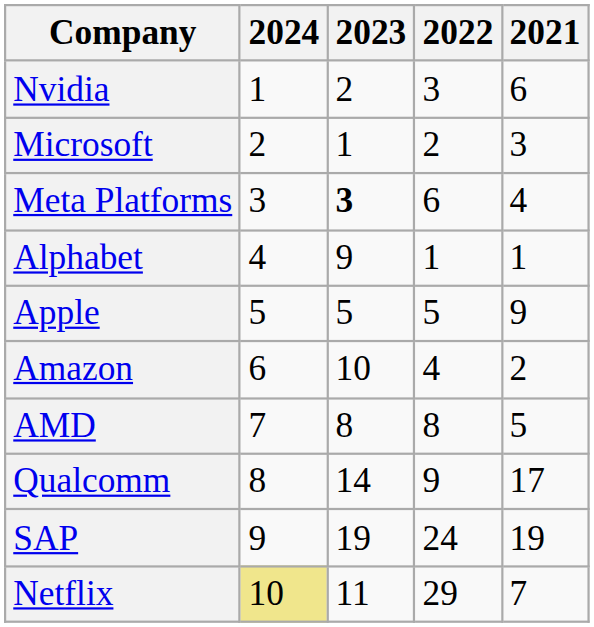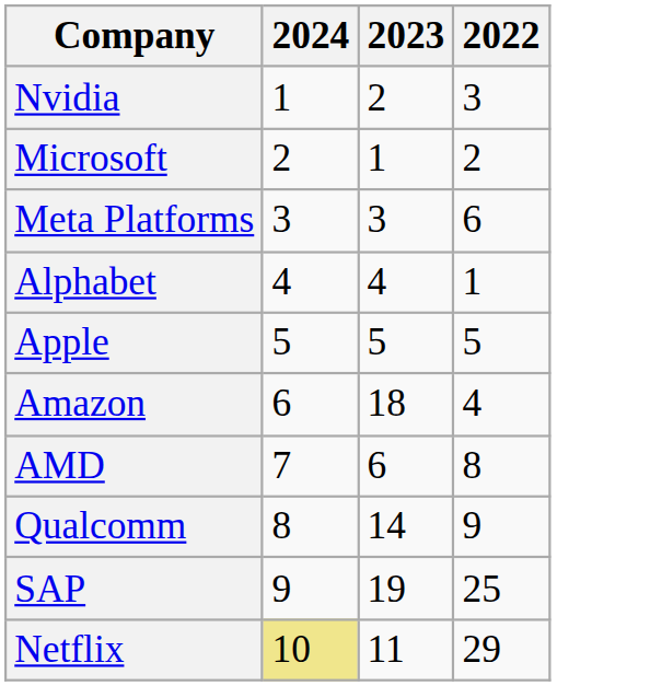 <table class="wikitable sortable">
 <tr>
 <th style="background-color:#f2f2f2;">Company</th>
 <th style="background-color:#f2f2f2;">2024</th>
 <th style="background-color:#f2f2f2;">2023</th>
 <th style="background-color:#f2f2f2;">2022</th>
-<th style="background-color:#f2f2f2;">2021</th>
 </tr>
 <tr>
 <td style="background-color:#f2f2f2;"><a href='#'>Nvidia</a></td>
 <td>1</td>
 <td>2</td>
 <td>3</td>
-<td>6</td>
 </tr>
 <tr>
 <td style="background-color:#f2f2f2;"><a href='#'>Microsoft</a></td>
 <td>2</td>
 <td>1</td>
 <td>2</td>
-<td>3</td>
 </tr>
 <tr>
 <td style="background-color:#f2f2f2;"><a href='#'>Meta Platforms</a></td>
 <td>3</td>
-<td><strong>3</strong></td>
+<td>3</td>
 <td>6</td>
-<td>4</td>
 </tr>
 <tr>
 <td style="background-color:#f2f2f2;"><a href='#'>Alphabet</a></td>
 <td>4</td>
-<td>9</td>
-<td>1</td>
+<td>4</td>
 <td>1</td>
 </tr>
 <tr>
 <td style="background-color:#f2f2f2;"><a href='#'>Apple</a></td>
 <td>5</td>
 <td>5</td>
 <td>5</td>
-<td>9</td>
 </tr>
 <tr>
 <td style="background-color:#f2f2f2;"><a href='#'>Amazon</a></td>
 <td>6</td>
-<td>10</td>
+<td>18</td>
 <td>4</td>
-<td>2</td>
 </tr>
 <tr>
 <td style="background-color:#f2f2f2;"><a href='#'>AMD</a></td>
 <td>7</td>
+<td>6</td>
 <td>8</td>
-<td>8</td>
-<td>5</td>
 </tr>
 <tr>
 <td style="background-color:#f2f2f2;"><a href='#'>Qualcomm</a></td>
 <td>8</td>
 <td>14</td>
 <td>9</td>
-<td>17</td>
 </tr>
 <tr>
 <td style="background-color:#f2f2f2;"><a href='#'>SAP</a></td>
 <td>9</td>
 <td>19</td>
-<td>24</td>
-<td>19</td>
+<td>25</td>
 </tr>
 <tr>
 <td style="background-color:#f2f2f2;"><a href='#'>Netflix</a></td>
 <td style="background: khaki;">10</td>
 <td>11</td>
 <td>29</td>
-<td>7</td>
 </tr>
 </table>
